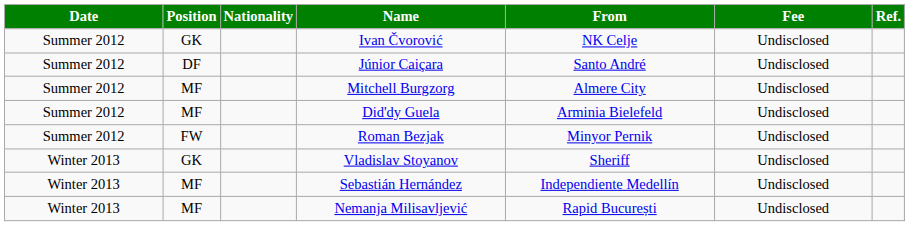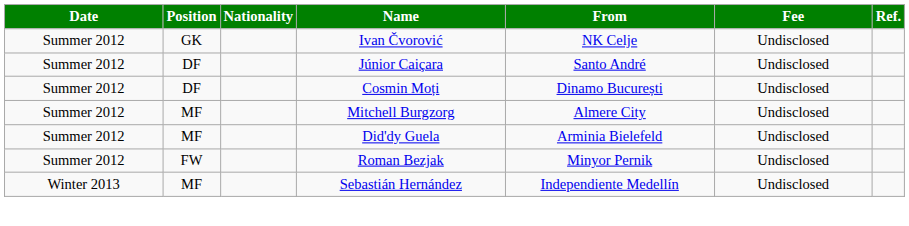 <table class="wikitable"  style="text-align:center; font-size:90%; ">
 <tr>
 <th style="background:green; color:white; width:150px;">Date</th>
 <th style="background:green; color:white; width:50px;">Position</th>
 <th style="background:green; color:white; width:50px;">Nationality</th>
 <th style="background:green; color:white; width:200px;">Name</th>
 <th style="background:green; color:white; width:200px;">From</th>
 <th style="background:green; color:white; width:150px;">Fee</th>
 <th style="background:green; color:white; width:25px;">Ref.</th>
 </tr>
 <tr>
 <td>Summer 2012</td>
 <td>GK</td>
 <td></td>
 <td><a href='#'>Ivan Čvorović</a></td>
 <td><a href='#'>NK Celje</a></td>
 <td>Undisclosed</td>
 <td></td>
 </tr>
 <tr>
 <td>Summer 2012</td>
 <td>DF</td>
 <td></td>
 <td><a href='#'>Júnior Caiçara</a></td>
 <td><a href='#'>Santo André</a></td>
+<td>Undisclosed</td>
+<td></td>
+</tr>
+<tr>
+<td>Summer 2012</td>
+<td>DF</td>
+<td></td>
+<td><a href='#'>Cosmin Moți</a></td>
+<td><a href='#'>Dinamo București</a></td>
 <td>Undisclosed</td>
 <td></td>
 </tr>
 <tr>
 <td>Summer 2012</td>
 <td>MF</td>
 <td></td>
 <td><a href='#'>Mitchell Burgzorg</a></td>
 <td><a href='#'>Almere City</a></td>
 <td>Undisclosed</td>
 <td></td>
 </tr>
 <tr>
 <td>Summer 2012</td>
 <td>MF</td>
 <td></td>
 <td><a href='#'>Did'dy Guela</a></td>
 <td><a href='#'>Arminia Bielefeld</a></td>
 <td>Undisclosed</td>
 <td></td>
 </tr>
 <tr>
 <td>Summer 2012</td>
 <td>FW</td>
 <td></td>
 <td><a href='#'>Roman Bezjak</a></td>
 <td><a href='#'>Minyor Pernik</a></td>
 <td>Undisclosed</td>
 <td></td>
 </tr>
 <tr>
 <td>Winter 2013</td>
-<td>GK</td>
-<td></td>
-<td><a href='#'>Vladislav Stoyanov</a></td>
-<td><a href='#'>Sheriff</a></td>
-<td>Undisclosed</td>
-<td></td>
-</tr>
-<tr>
-<td>Winter 2013</td>
 <td>MF</td>
 <td></td>
 <td><a href='#'>Sebastián Hernández</a></td>
 <td><a href='#'>Independiente Medellín</a></td>
 <td>Undisclosed</td>
 <td></td>
 </tr>
-<tr>
-<td>Winter 2013</td>
-<td>MF</td>
-<td></td>
-<td><a href='#'>Nemanja Milisavljević</a></td>
-<td><a href='#'>Rapid București</a></td>
-<td>Undisclosed</td>
-<td></td>
-</tr>
 </table>
